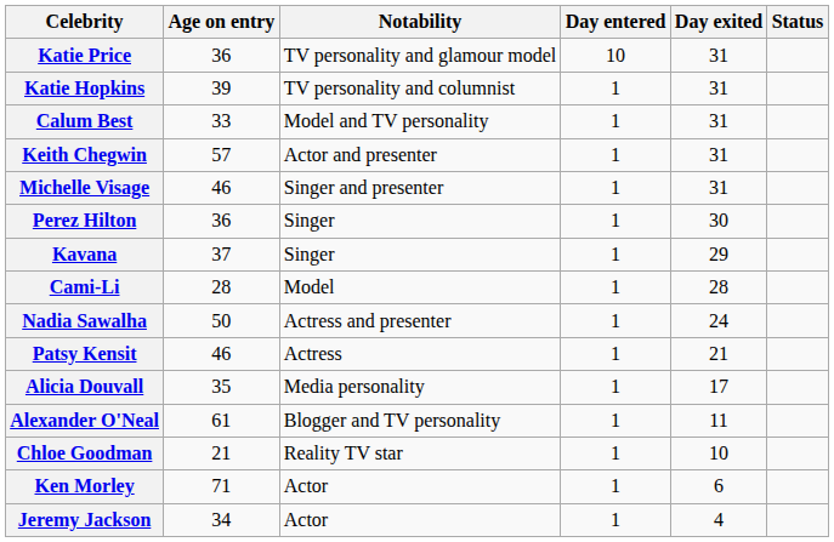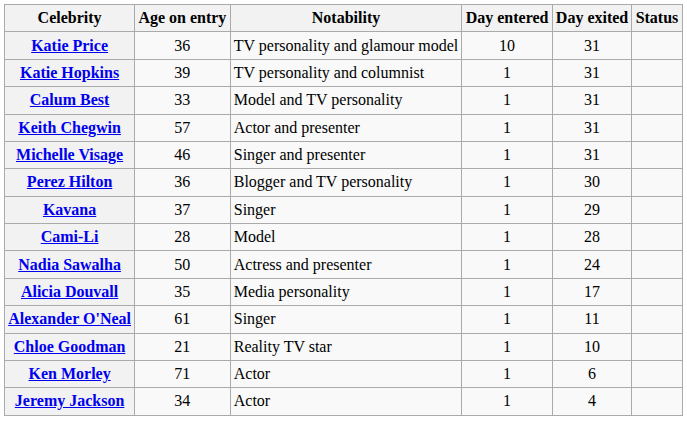 <table class="wikitable sortable" style="text-align:left; line-height:20px; width:auto;">
 <tr>
 <th scope="col">Celebrity</th>
 <th scope="col">Age on entry</th>
 <th scope="col">Notability</th>
 <th scope="col">Day entered</th>
 <th scope="col">Day exited</th>
 <th scope="col">Status</th>
 </tr>
 <tr>
 <th scope="row"><a href='#'>Katie Price</a></th>
 <td align="center">36</td>
 <td>TV personality and glamour model</td>
 <td align="center">10</td>
 <td align="center">31</td>
 <td></td>
 </tr>
 <tr>
 <th scope="row"><a href='#'>Katie Hopkins</a></th>
 <td align="center">39</td>
 <td>TV personality and columnist</td>
 <td align="center">1</td>
 <td align="center">31</td>
 <td></td>
 </tr>
 <tr>
 <th scope="row"><a href='#'>Calum Best</a></th>
 <td align="center">33</td>
 <td>Model and TV personality</td>
 <td align="center">1</td>
 <td align="center">31</td>
 <td></td>
 </tr>
 <tr>
 <th scope="row"><a href='#'>Keith Chegwin</a></th>
 <td align="center">57</td>
 <td>Actor and presenter</td>
 <td align="center">1</td>
 <td align="center">31</td>
 <td></td>
 </tr>
 <tr>
 <th scope="row"><a href='#'>Michelle Visage</a></th>
 <td align="center">46</td>
 <td>Singer and presenter</td>
 <td align="center">1</td>
 <td align="center">31</td>
 <td></td>
 </tr>
 <tr>
 <th scope="row"><a href='#'>Perez Hilton</a></th>
 <td align="center">36</td>
-<td>Singer</td>
+<td>Blogger and TV personality</td>
 <td align="center">1</td>
 <td align="center">30</td>
 <td></td>
 </tr>
 <tr>
 <th scope="row"><a href='#'>Kavana</a></th>
 <td align="center">37</td>
 <td>Singer</td>
 <td align="center">1</td>
 <td align="center">29</td>
 <td></td>
 </tr>
 <tr>
 <th scope="row"><a href='#'>Cami-Li</a></th>
 <td align="center">28</td>
 <td>Model</td>
 <td align="center">1</td>
 <td align="center">28</td>
 <td></td>
 </tr>
 <tr>
 <th scope="row"><a href='#'>Nadia Sawalha</a></th>
 <td align="center">50</td>
 <td>Actress and presenter</td>
 <td align="center">1</td>
 <td align="center">24</td>
 <td></td>
 </tr>
 <tr>
-<th scope="row"><a href='#'>Patsy Kensit</a></th>
-<td align="center">46</td>
-<td>Actress</td>
-<td align="center">1</td>
-<td align="center">21</td>
-<td></td>
-</tr>
-<tr>
 <th scope="row"><a href='#'>Alicia Douvall</a></th>
 <td align="center">35</td>
 <td>Media personality</td>
 <td align="center">1</td>
 <td align="center">17</td>
 <td></td>
 </tr>
 <tr>
 <th scope="row"><a href='#'>Alexander O'Neal</a></th>
 <td align="center">61</td>
-<td>Blogger and TV personality</td>
+<td>Singer</td>
 <td align="center">1</td>
 <td align="center">11</td>
 <td></td>
 </tr>
 <tr>
 <th scope="row"><a href='#'>Chloe Goodman</a></th>
 <td align="center">21</td>
 <td>Reality TV star</td>
 <td align="center">1</td>
 <td align="center">10</td>
 <td></td>
 </tr>
 <tr>
 <th scope="row"><a href='#'>Ken Morley</a></th>
 <td align="center">71</td>
 <td>Actor</td>
 <td align="center">1</td>
 <td align="center">6</td>
 <td></td>
 </tr>
 <tr>
 <th scope="row"><a href='#'>Jeremy Jackson</a></th>
 <td align="center">34</td>
 <td>Actor</td>
 <td align="center">1</td>
 <td align="center">4</td>
 <td></td>
 </tr>
 </table>
